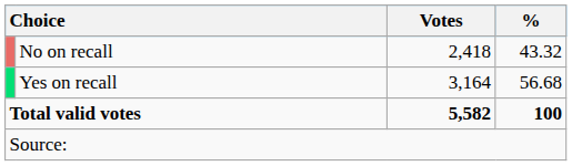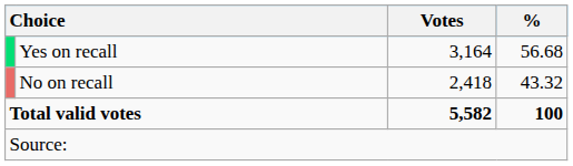 <table class="wikitable" style="text-align:right;margin-right:1em; font-size:95%">
 <tr style="background:#09a8ff; text-align:center;">
 <th colspan="2" style="text-align:left; width:300px;">Choice</th>
 <th style="width:80px;">Votes</th>
 <th style="width:50px;">%</th>
 </tr>
 <tr>
+<td style="background: rgb(1, 223, 116); width:1px"></td>
+<td style="text-align:left;">Yes on recall</td>
+<td>3,164</td>
+<td>56.68</td>
+</tr>
+<tr>
 <td style="background: rgb(233, 107, 103);"></td>
 <td style="text-align:left;">No on recall</td>
 <td>2,418</td>
 <td>43.32</td>
-</tr>
-<tr>
-<td style="background: rgb(1, 223, 116); width:1px"></td>
-<td style="text-align:left;">Yes on recall</td>
-<td>3,164</td>
-<td>56.68</td>
 </tr>
 <tr>
 <td style="text-align:left;" colspan="2"><strong>Total valid votes</strong></td>
 <td><strong>5,582</strong></td>
 <td><strong>100</strong></td>
 </tr>
 <tr>
 <td colspan=4 style="text-align:left;">Source:</td>
 </tr>
 </table>
